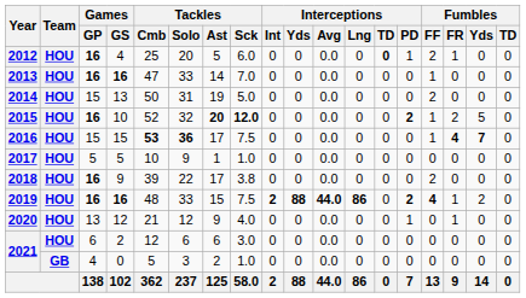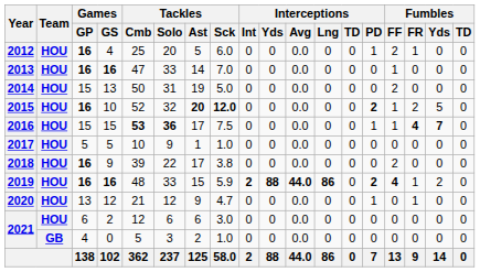 <table class="wikitable" style="text-align:center;">
 <tr>
 <th rowspan="2">Year</th>
 <th rowspan="2">Team</th>
 <th colspan="2">Games</th>
 <th colspan="4">Tackles</th>
 <th colspan="6">Interceptions</th>
 <th colspan="4">Fumbles</th>
 </tr>
 <tr>
 <th>GP</th>
 <th>GS</th>
 <th>Cmb</th>
 <th>Solo</th>
 <th>Ast</th>
 <th>Sck</th>
 <th>Int</th>
 <th>Yds</th>
 <th>Avg</th>
 <th>Lng</th>
 <th>TD</th>
 <th>PD</th>
 <th>FF</th>
 <th>FR</th>
 <th>Yds</th>
 <th>TD</th>
 </tr>
 <tr>
 <th><a href='#'>2012</a></th>
 <th><a href='#'>HOU</a></th>
 <td><strong>16</strong></td>
 <td>4</td>
 <td>25</td>
 <td>20</td>
 <td>5</td>
 <td>6.0</td>
 <td>0</td>
 <td>0</td>
 <td>0.0</td>
 <td>0</td>
-<td><strong>0</strong></td>
+<td>0</td>
 <td>1</td>
 <td>2</td>
 <td>1</td>
 <td>0</td>
 <td>0</td>
 </tr>
 <tr>
 <th><a href='#'>2013</a></th>
 <th><a href='#'>HOU</a></th>
 <td><strong>16</strong></td>
 <td><strong>16</strong></td>
 <td>47</td>
 <td>33</td>
 <td>14</td>
 <td>7.0</td>
 <td>0</td>
 <td>0</td>
 <td>0.0</td>
 <td>0</td>
 <td>0</td>
 <td>0</td>
 <td>1</td>
 <td>0</td>
 <td>0</td>
 <td>0</td>
 </tr>
 <tr>
 <th><a href='#'>2014</a></th>
 <th><a href='#'>HOU</a></th>
 <td>15</td>
 <td>13</td>
 <td>50</td>
 <td>31</td>
 <td>19</td>
 <td>5.0</td>
 <td>0</td>
 <td>0</td>
 <td>0.0</td>
 <td>0</td>
 <td>0</td>
 <td>0</td>
 <td>2</td>
 <td>0</td>
 <td>0</td>
 <td>0</td>
 </tr>
 <tr>
 <th><a href='#'>2015</a></th>
 <th><a href='#'>HOU</a></th>
 <td><strong>16</strong></td>
 <td>10</td>
 <td>52</td>
 <td>32</td>
 <td><strong>20</strong></td>
 <td><strong>12.0</strong></td>
 <td>0</td>
 <td>0</td>
 <td>0.0</td>
 <td>0</td>
 <td>0</td>
 <td><strong>2</strong></td>
 <td>1</td>
 <td>2</td>
 <td>5</td>
 <td>0</td>
 </tr>
 <tr>
 <th><a href='#'>2016</a></th>
 <th><a href='#'>HOU</a></th>
 <td>15</td>
 <td>15</td>
 <td><strong>53</strong></td>
 <td><strong>36</strong></td>
 <td>17</td>
 <td>7.5</td>
 <td>0</td>
 <td>0</td>
 <td>0.0</td>
 <td>0</td>
 <td>0</td>
-<td>0</td>
+<td>1</td>
 <td>1</td>
 <td><strong>4</strong></td>
 <td><strong>7</strong></td>
 <td>0</td>
 </tr>
 <tr>
 <th><a href='#'>2017</a></th>
 <th><a href='#'>HOU</a></th>
 <td>5</td>
 <td>5</td>
 <td>10</td>
 <td>9</td>
 <td>1</td>
 <td>1.0</td>
 <td>0</td>
 <td>0</td>
 <td>0.0</td>
 <td>0</td>
 <td>0</td>
 <td>0</td>
 <td>0</td>
 <td>0</td>
 <td>0</td>
 <td>0</td>
 </tr>
 <tr>
 <th><a href='#'>2018</a></th>
 <th><a href='#'>HOU</a></th>
 <td><strong>16</strong></td>
 <td>9</td>
 <td>39</td>
 <td>22</td>
 <td>17</td>
 <td>3.8</td>
 <td>0</td>
 <td>0</td>
 <td>0.0</td>
 <td>0</td>
 <td>0</td>
 <td>0</td>
 <td>2</td>
 <td>0</td>
 <td>0</td>
 <td>0</td>
 </tr>
 <tr>
 <th><a href='#'>2019</a></th>
 <th><a href='#'>HOU</a></th>
 <td><strong>16</strong></td>
 <td><strong>16</strong></td>
 <td>48</td>
 <td>33</td>
 <td>15</td>
-<td>7.5</td>
+<td>5.9</td>
 <td><strong>2</strong></td>
 <td><strong>88</strong></td>
 <td><strong>44.0</strong></td>
 <td><strong>86</strong></td>
 <td>0</td>
 <td><strong>2</strong></td>
 <td><strong>4</strong></td>
 <td>1</td>
 <td>2</td>
 <td>0</td>
 </tr>
 <tr>
 <th><a href='#'>2020</a></th>
 <th><a href='#'>HOU</a></th>
 <td>13</td>
 <td>12</td>
 <td>21</td>
 <td>12</td>
 <td>9</td>
-<td>4.0</td>
+<td>4.7</td>
 <td>0</td>
 <td>0</td>
 <td>0.0</td>
 <td>0</td>
 <td>0</td>
 <td>1</td>
 <td>0</td>
 <td>1</td>
 <td>0</td>
 <td>0</td>
 </tr>
 <tr>
 <th rowspan="2"><a href='#'>2021</a></th>
 <th><a href='#'>HOU</a></th>
 <td>6</td>
 <td>2</td>
 <td>12</td>
 <td>6</td>
 <td>6</td>
 <td>3.0</td>
 <td>0</td>
 <td>0</td>
 <td>0.0</td>
 <td>0</td>
 <td>0</td>
 <td>0</td>
 <td>0</td>
 <td>0</td>
 <td>0</td>
 <td>0</td>
 </tr>
 <tr>
 <th><a href='#'>GB</a></th>
 <td>4</td>
 <td>0</td>
 <td>5</td>
 <td>3</td>
 <td>2</td>
 <td>1.0</td>
 <td>0</td>
 <td>0</td>
 <td>0.0</td>
 <td>0</td>
 <td>0</td>
 <td>0</td>
 <td>0</td>
 <td>0</td>
 <td>0</td>
 <td>0</td>
 </tr>
 <tr>
 <th colspan="2"></th>
 <th>138</th>
 <th>102</th>
 <th>362</th>
 <th>237</th>
 <th>125</th>
 <th>58.0</th>
 <th>2</th>
 <th>88</th>
 <th>44.0</th>
 <th>86</th>
 <th>0</th>
 <th>7</th>
 <th>13</th>
 <th>9</th>
 <th>14</th>
 <th>0</th>
 </tr>
 </table>
